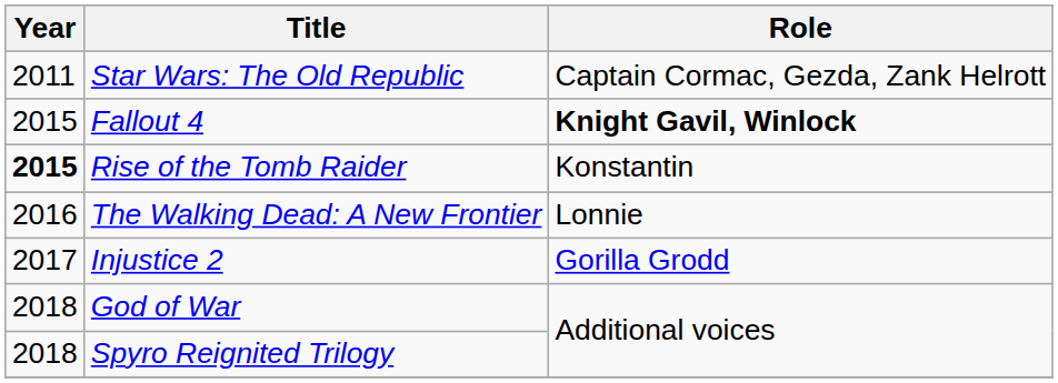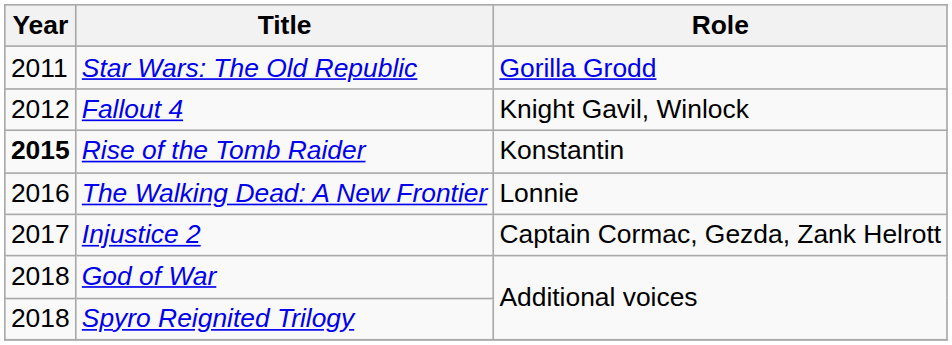 <table class="wikitable sortable">
 <tr>
 <th>Year</th>
 <th>Title</th>
 <th>Role</th>
 </tr>
 <tr>
 <td>2011</td>
 <td><em><a href='#'>Star Wars: The Old Republic</a></em></td>
-<td>Captain Cormac, Gezda, Zank Helrott</td>
+<td><a href='#'>Gorilla Grodd</a></td>
 </tr>
 <tr>
-<td>2015</td>
+<td>2012</td>
 <td><em><a href='#'>Fallout 4</a></em></td>
-<td><strong>Knight Gavil, Winlock</strong></td>
+<td>Knight Gavil, Winlock</td>
 </tr>
 <tr>
 <td><strong>2015</strong></td>
 <td><em><a href='#'>Rise of the Tomb Raider</a></em></td>
 <td>Konstantin</td>
 </tr>
 <tr>
 <td>2016</td>
 <td><em><a href='#'>The Walking Dead: A New Frontier</a></em></td>
 <td>Lonnie</td>
 </tr>
 <tr>
 <td>2017</td>
 <td><em><a href='#'>Injustice 2</a></em></td>
-<td><a href='#'>Gorilla Grodd</a></td>
+<td>Captain Cormac, Gezda, Zank Helrott</td>
 </tr>
 <tr>
 <td>2018</td>
 <td><em><a href='#'>God of War</a></em></td>
 <td rowspan="2">Additional voices</td>
 </tr>
 <tr>
 <td>2018</td>
 <td><em><a href='#'>Spyro Reignited Trilogy</a></em></td>
 </tr>
 <tr>
 </tr>
 </table>
